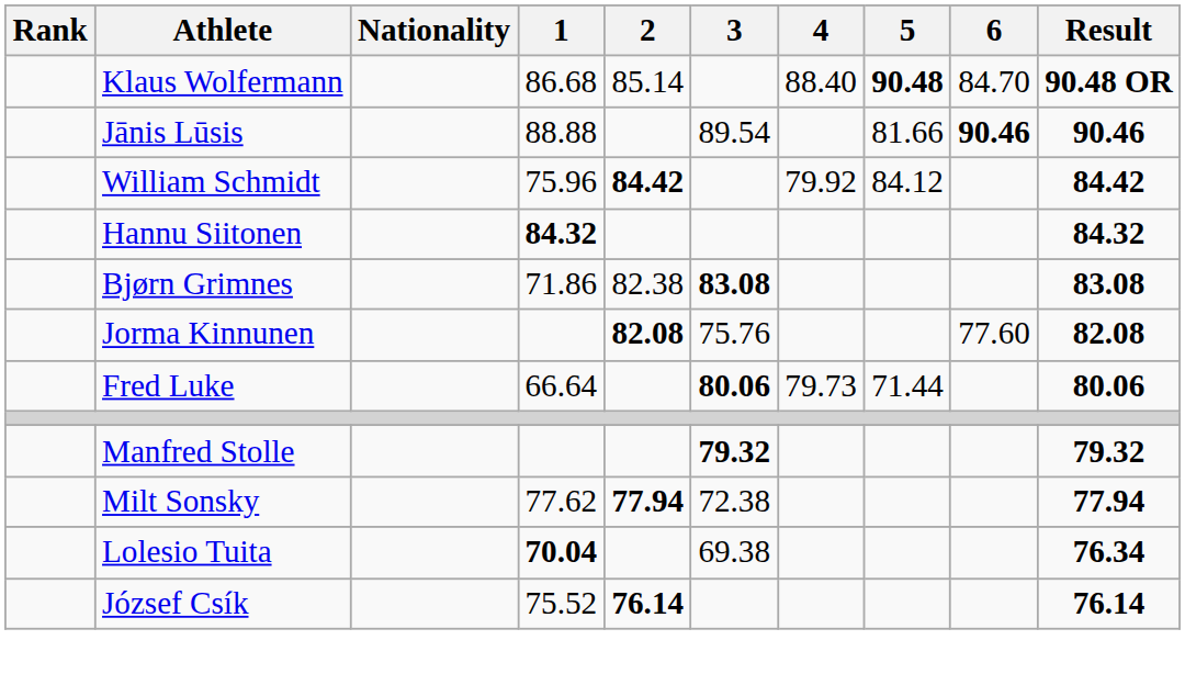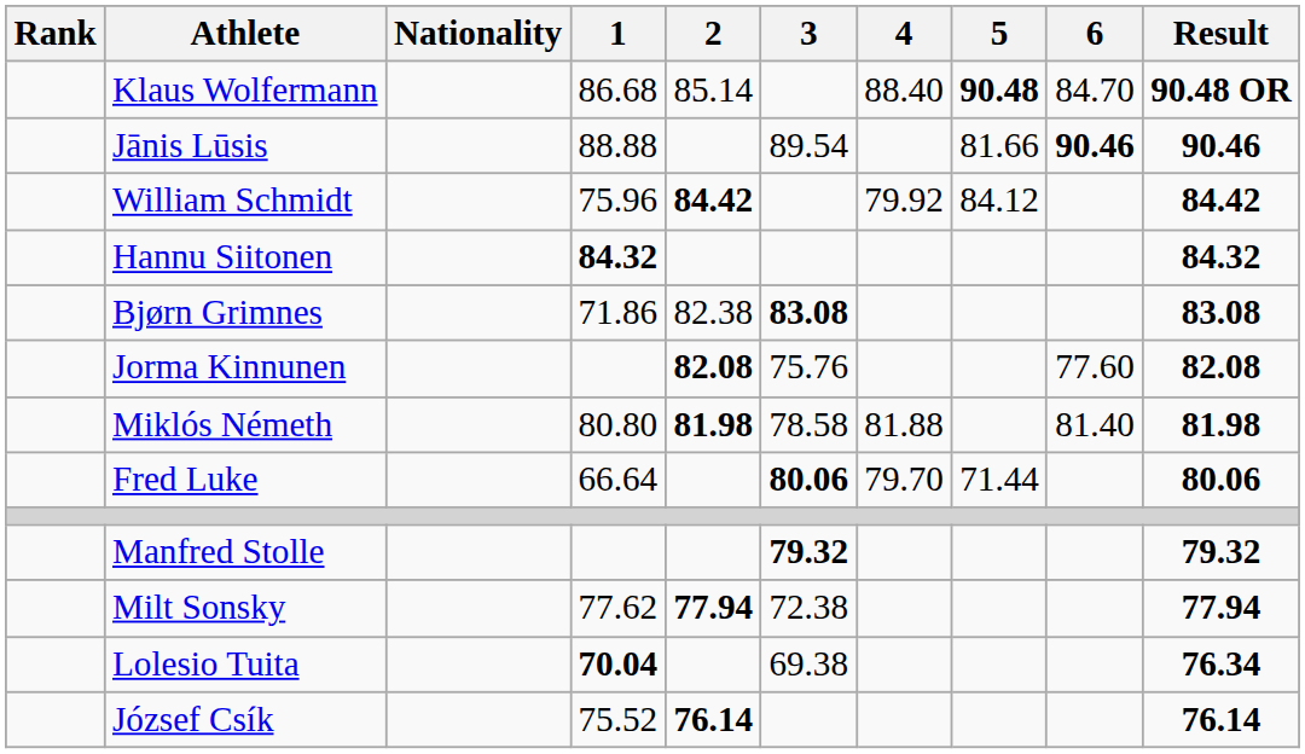 <table class="wikitable sortable" style="text-align:center">
 <tr>
 <th>Rank</th>
 <th>Athlete</th>
 <th>Nationality</th>
 <th>1</th>
 <th>2</th>
 <th>3</th>
 <th>4</th>
 <th>5</th>
 <th>6</th>
 <th>Result</th>
 </tr>
 <tr>
 <td></td>
 <td align=left><a href='#'>Klaus Wolfermann</a></td>
 <td align=left></td>
 <td>86.68</td>
 <td>85.14</td>
 <td></td>
 <td>88.40</td>
 <td><strong>90.48</strong></td>
 <td>84.70</td>
 <td><strong>90.48 OR</strong></td>
 </tr>
 <tr>
 <td></td>
 <td align=left><a href='#'>Jānis Lūsis</a></td>
 <td align=left></td>
 <td>88.88</td>
 <td></td>
 <td>89.54</td>
 <td></td>
 <td>81.66</td>
 <td><strong>90.46</strong></td>
 <td><strong>90.46</strong></td>
 </tr>
 <tr>
 <td></td>
 <td align=left><a href='#'>William Schmidt</a></td>
 <td align=left></td>
 <td>75.96</td>
 <td><strong>84.42</strong></td>
 <td></td>
 <td>79.92</td>
 <td>84.12</td>
 <td></td>
 <td><strong>84.42</strong></td>
 </tr>
 <tr>
 <td></td>
 <td align=left><a href='#'>Hannu Siitonen</a></td>
 <td align=left></td>
 <td><strong>84.32</strong></td>
 <td></td>
 <td></td>
 <td></td>
 <td></td>
 <td></td>
 <td><strong>84.32</strong></td>
 </tr>
 <tr>
 <td></td>
 <td align=left><a href='#'>Bjørn Grimnes</a></td>
 <td align=left></td>
 <td>71.86</td>
 <td>82.38</td>
 <td><strong>83.08</strong></td>
 <td></td>
 <td></td>
 <td></td>
 <td><strong>83.08</strong></td>
 </tr>
 <tr>
 <td></td>
 <td align=left><a href='#'>Jorma Kinnunen</a></td>
 <td align=left></td>
 <td></td>
 <td><strong>82.08</strong></td>
 <td>75.76</td>
 <td></td>
 <td></td>
 <td>77.60</td>
 <td><strong>82.08</strong></td>
 </tr>
 <tr>
 <td></td>
+<td align=left><a href='#'>Miklós Németh</a></td>
+<td align=left></td>
+<td>80.80</td>
+<td><strong>81.98</strong></td>
+<td>78.58</td>
+<td>81.88</td>
+<td></td>
+<td>81.40</td>
+<td><strong>81.98</strong></td>
+</tr>
+<tr>
+<td></td>
 <td align=left><a href='#'>Fred Luke</a></td>
 <td align=left></td>
 <td>66.64</td>
 <td></td>
 <td><strong>80.06</strong></td>
-<td>79.73</td>
+<td>79.70</td>
 <td>71.44</td>
 <td></td>
 <td><strong>80.06</strong></td>
 </tr>
 <tr>
 <td colspan=10 bgcolor=lightgray></td>
 </tr>
 <tr>
 <td></td>
 <td align=left><a href='#'>Manfred Stolle</a></td>
 <td align=left></td>
 <td></td>
 <td></td>
 <td><strong>79.32</strong></td>
 <td></td>
 <td></td>
 <td></td>
 <td><strong>79.32</strong></td>
 </tr>
 <tr>
 <td></td>
 <td align=left><a href='#'>Milt Sonsky</a></td>
 <td align=left></td>
 <td>77.62</td>
 <td><strong>77.94</strong></td>
 <td>72.38</td>
 <td></td>
 <td></td>
 <td></td>
 <td><strong>77.94</strong></td>
 </tr>
 <tr>
 <td></td>
 <td align=left><a href='#'>Lolesio Tuita</a></td>
 <td align=left></td>
 <td><strong>70.04</strong></td>
 <td></td>
 <td>69.38</td>
 <td></td>
 <td></td>
 <td></td>
 <td><strong>76.34</strong></td>
 </tr>
 <tr>
 <td></td>
 <td align=left><a href='#'>József Csík</a></td>
 <td align=left></td>
 <td>75.52</td>
 <td><strong>76.14</strong></td>
 <td></td>
 <td></td>
 <td></td>
 <td></td>
 <td><strong>76.14</strong></td>
 </tr>
 </table>
